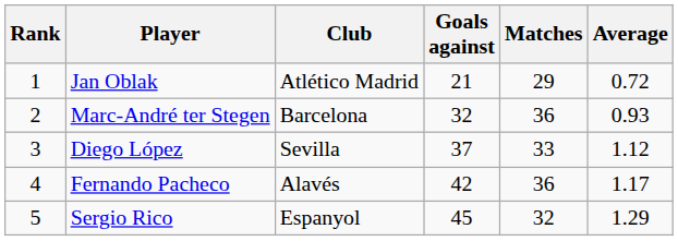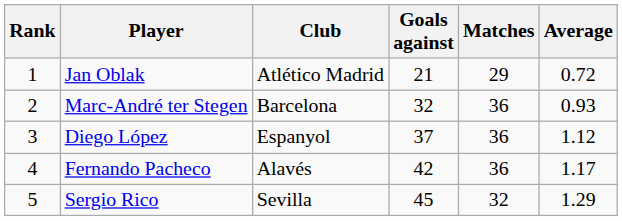 <table class="wikitable" style="text-align:center">
 <tr>
 <th>Rank</th>
 <th>Player</th>
 <th>Club</th>
 <th>Goals <br> against</th>
 <th>Matches</th>
 <th>Average</th>
 </tr>
 <tr>
 <td>1</td>
 <td align="left"> <a href='#'>Jan Oblak</a></td>
 <td align="left">Atlético Madrid</td>
 <td>21</td>
 <td>29</td>
 <td>0.72</td>
 </tr>
 <tr>
 <td>2</td>
 <td align="left"> <a href='#'>Marc-André ter Stegen</a></td>
 <td align="left">Barcelona</td>
 <td>32</td>
 <td>36</td>
 <td>0.93</td>
 </tr>
 <tr>
 <td>3</td>
 <td align="left"> <a href='#'>Diego López</a></td>
-<td align="left">Sevilla</td>
+<td align="left">Espanyol</td>
 <td>37</td>
-<td>33</td>
+<td>36</td>
 <td>1.12</td>
 </tr>
 <tr>
 <td>4</td>
 <td align="left"> <a href='#'>Fernando Pacheco</a></td>
 <td align="left">Alavés</td>
 <td>42</td>
 <td>36</td>
 <td>1.17</td>
 </tr>
 <tr>
 <td>5</td>
 <td align="left"> <a href='#'>Sergio Rico</a></td>
-<td align="left">Espanyol</td>
+<td align="left">Sevilla</td>
 <td>45</td>
 <td>32</td>
 <td>1.29</td>
 </tr>
 </table>
